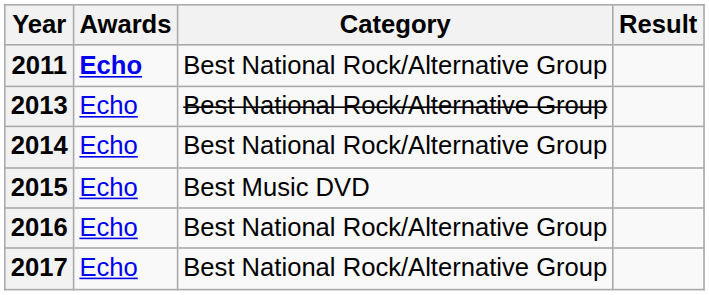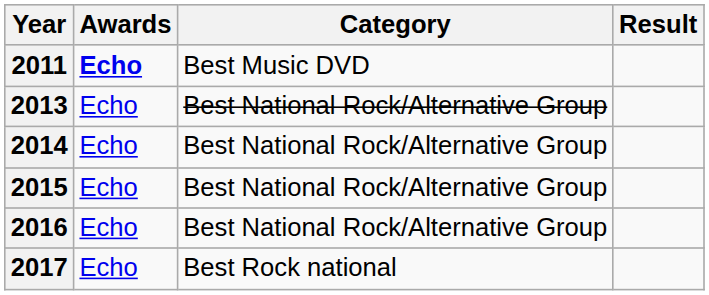 <table class="wikitable">
 <tr>
 <th>Year</th>
 <th>Awards</th>
 <th>Category</th>
 <th>Result</th>
 </tr>
 <tr>
 <th>2011</th>
 <td><strong><a href='#'>Echo</a></strong></td>
-<td>Best National Rock/Alternative Group</td>
+<td>Best Music DVD</td>
 <td></td>
 </tr>
 <tr>
 <th>2013</th>
 <td><a href='#'>Echo</a></td>
 <td><s>Best National Rock/Alternative Group</s></td>
 <td></td>
 </tr>
 <tr>
 <th>2014</th>
 <td><a href='#'>Echo</a></td>
 <td>Best National Rock/Alternative Group</td>
 <td></td>
 </tr>
 <tr>
 <th>2015</th>
 <td><a href='#'>Echo</a></td>
-<td>Best Music DVD</td>
+<td>Best National Rock/Alternative Group</td>
 <td></td>
 </tr>
 <tr>
 <th>2016</th>
 <td><a href='#'>Echo</a></td>
 <td>Best National Rock/Alternative Group</td>
 <td></td>
 </tr>
 <tr>
 <th>2017</th>
 <td><a href='#'>Echo</a></td>
-<td>Best National Rock/Alternative Group</td>
+<td>Best Rock national</td>
 <td></td>
 </tr>
 </table>
